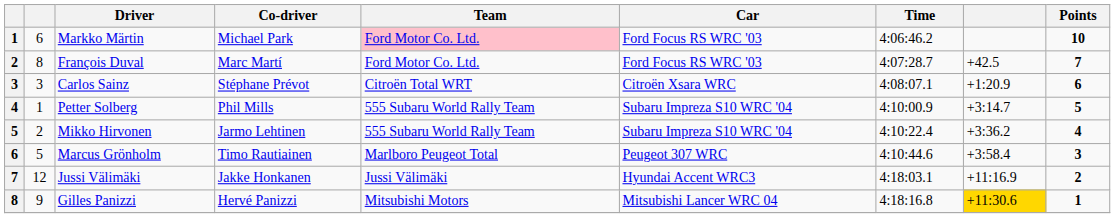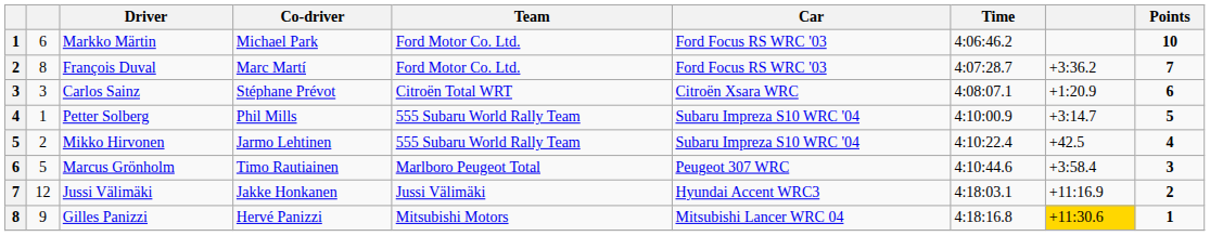 <table class="wikitable" width=85% style="font-size: 85%;">
 <tr>
 <th></th>
 <th></th>
 <th>Driver</th>
 <th>Co-driver</th>
 <th>Team</th>
 <th>Car</th>
 <th>Time</th>
 <th></th>
 <th>Points</th>
 </tr>
 <tr>
 <th>1</th>
 <td align="center">6</td>
 <td> <a href='#'>Markko Märtin</a></td>
 <td> <a href='#'>Michael Park</a></td>
-<td style="background: pink;"> <a href='#'>Ford Motor Co. Ltd.</a></td>
+<td> <a href='#'>Ford Motor Co. Ltd.</a></td>
 <td><a href='#'>Ford Focus RS WRC '03</a></td>
 <td>4:06:46.2</td>
 <td></td>
 <td align="center"><strong>10</strong></td>
 </tr>
 <tr>
 <th>2</th>
 <td align="center">8</td>
 <td> <a href='#'>François Duval</a></td>
 <td> <a href='#'>Marc Martí</a></td>
 <td> <a href='#'>Ford Motor Co. Ltd.</a></td>
 <td><a href='#'>Ford Focus RS WRC '03</a></td>
 <td>4:07:28.7</td>
-<td>+42.5</td>
+<td>+3:36.2</td>
 <td align="center"><strong>7</strong></td>
 </tr>
 <tr>
 <th>3</th>
 <td align="center">3</td>
 <td> <a href='#'>Carlos Sainz</a></td>
 <td> <a href='#'>Stéphane Prévot</a></td>
 <td> <a href='#'>Citroën Total WRT</a></td>
 <td><a href='#'>Citroën Xsara WRC</a></td>
 <td>4:08:07.1</td>
 <td>+1:20.9</td>
 <td align="center"><strong>6</strong></td>
 </tr>
 <tr>
 <th>4</th>
 <td align="center">1</td>
 <td> <a href='#'>Petter Solberg</a></td>
 <td> <a href='#'>Phil Mills</a></td>
 <td> <a href='#'>555 Subaru World Rally Team</a></td>
 <td><a href='#'>Subaru Impreza S10 WRC '04</a></td>
 <td>4:10:00.9</td>
 <td>+3:14.7</td>
 <td align="center"><strong>5</strong></td>
 </tr>
 <tr>
 <th>5</th>
 <td align="center">2</td>
 <td> <a href='#'>Mikko Hirvonen</a></td>
 <td> <a href='#'>Jarmo Lehtinen</a></td>
 <td> <a href='#'>555 Subaru World Rally Team</a></td>
 <td><a href='#'>Subaru Impreza S10 WRC '04</a></td>
 <td>4:10:22.4</td>
-<td>+3:36.2</td>
+<td>+42.5</td>
 <td align="center"><strong>4</strong></td>
 </tr>
 <tr>
 <th>6</th>
 <td align="center">5</td>
 <td> <a href='#'>Marcus Grönholm</a></td>
 <td> <a href='#'>Timo Rautiainen</a></td>
 <td> <a href='#'>Marlboro Peugeot Total</a></td>
 <td><a href='#'>Peugeot 307 WRC</a></td>
 <td>4:10:44.6</td>
 <td>+3:58.4</td>
 <td align="center"><strong>3</strong></td>
 </tr>
 <tr>
 <th>7</th>
 <td align="center">12</td>
 <td> <a href='#'>Jussi Välimäki</a></td>
 <td> <a href='#'>Jakke Honkanen</a></td>
 <td> <a href='#'>Jussi Välimäki</a></td>
 <td><a href='#'>Hyundai Accent WRC3</a></td>
 <td>4:18:03.1</td>
 <td>+11:16.9</td>
 <td align="center"><strong>2</strong></td>
 </tr>
 <tr>
 <th>8</th>
 <td align="center">9</td>
 <td> <a href='#'>Gilles Panizzi</a></td>
 <td> <a href='#'>Hervé Panizzi</a></td>
 <td> <a href='#'>Mitsubishi Motors</a></td>
 <td><a href='#'>Mitsubishi Lancer WRC 04</a></td>
 <td>4:18:16.8</td>
 <td style="background: gold;">+11:30.6</td>
 <td align="center"><strong>1</strong></td>
 </tr>
 <tr>
 </tr>
 </table>
